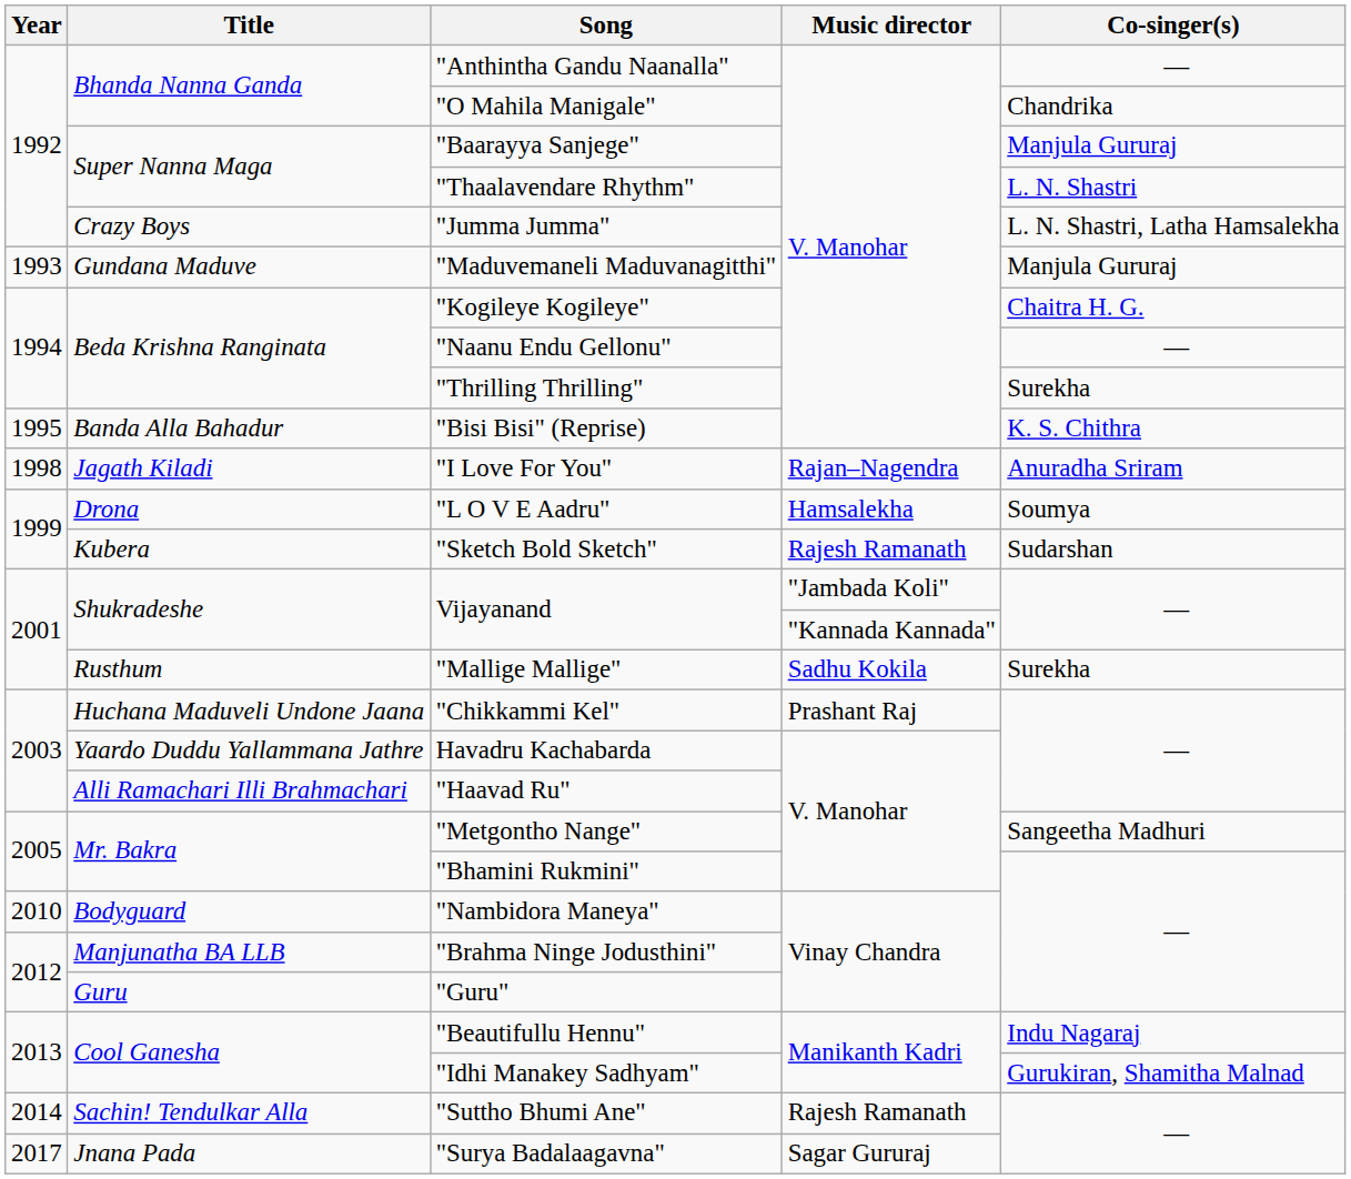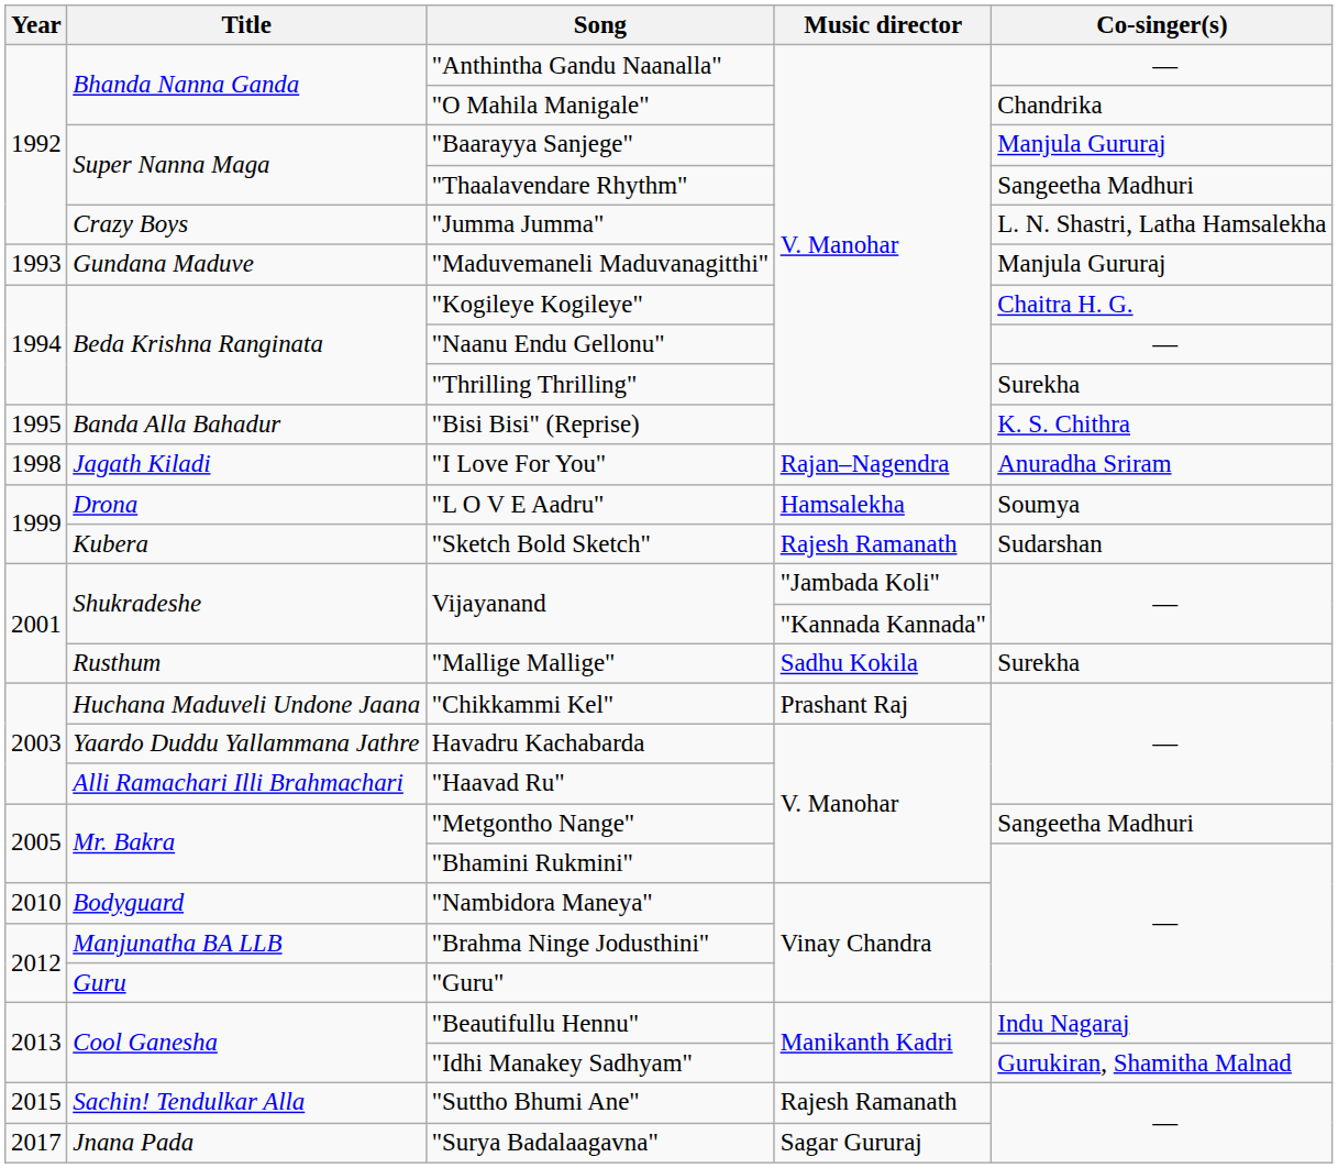 <table class="wikitable">
 <tr>
 <th>Year</th>
 <th>Title</th>
 <th>Song</th>
 <th>Music director</th>
 <th>Co-singer(s)</th>
 </tr>
 <tr>
 <td rowspan="5">1992</td>
 <td rowspan="2"><em><a href='#'>Bhanda Nanna Ganda</a></em></td>
 <td>"Anthintha Gandu Naanalla"</td>
 <td rowspan="10"><a href='#'>V. Manohar</a></td>
 <td style="text-align:center;"> —</td>
 </tr>
 <tr>
 <td>"O Mahila Manigale"</td>
 <td>Chandrika</td>
 </tr>
 <tr>
 <td rowspan="2"><em>Super Nanna Maga</em></td>
 <td>"Baarayya Sanjege"</td>
 <td><a href='#'>Manjula Gururaj</a></td>
 </tr>
 <tr>
 <td>"Thaalavendare Rhythm"</td>
-<td><a href='#'>L. N. Shastri</a></td>
+<td>Sangeetha Madhuri</td>
 </tr>
 <tr>
 <td><em>Crazy Boys</em></td>
 <td>"Jumma Jumma"</td>
 <td>L. N. Shastri, Latha Hamsalekha</td>
 </tr>
 <tr>
 <td>1993</td>
 <td><em>Gundana Maduve</em></td>
 <td>"Maduvemaneli Maduvanagitthi"</td>
 <td>Manjula Gururaj</td>
 </tr>
 <tr>
 <td rowspan="3">1994</td>
 <td rowspan="3"><em>Beda Krishna Ranginata</em></td>
 <td>"Kogileye Kogileye"</td>
 <td><a href='#'>Chaitra H. G.</a></td>
 </tr>
 <tr>
 <td>"Naanu Endu Gellonu"</td>
 <td style="text-align:center;"> —</td>
 </tr>
 <tr>
 <td>"Thrilling Thrilling"</td>
 <td>Surekha</td>
 </tr>
 <tr>
 <td>1995</td>
 <td><em>Banda Alla Bahadur</em></td>
 <td>"Bisi Bisi" (Reprise)</td>
 <td><a href='#'>K. S. Chithra</a></td>
 </tr>
 <tr>
 <td>1998</td>
 <td><em><a href='#'>Jagath Kiladi</a></em></td>
 <td>"I Love For You"</td>
 <td><a href='#'>Rajan–Nagendra</a></td>
 <td><a href='#'>Anuradha Sriram</a></td>
 </tr>
 <tr>
 <td rowspan="2">1999</td>
 <td><em><a href='#'>Drona</a></em></td>
 <td>"L O V E Aadru"</td>
 <td><a href='#'>Hamsalekha</a></td>
 <td>Soumya</td>
 </tr>
 <tr>
 <td><em>Kubera</em></td>
 <td>"Sketch Bold Sketch"</td>
 <td><a href='#'>Rajesh Ramanath</a></td>
 <td>Sudarshan</td>
 </tr>
 <tr>
 <td rowspan="3">2001</td>
 <td rowspan="2"><em>Shukradeshe</em></td>
 <td rowspan="2">Vijayanand</td>
 <td>"Jambada Koli"</td>
 <td rowspan="2" style="text-align:center;"> —</td>
 </tr>
 <tr>
 <td>"Kannada Kannada"</td>
 </tr>
 <tr>
 <td><em>Rusthum</em></td>
 <td>"Mallige Mallige"</td>
 <td><a href='#'>Sadhu Kokila</a></td>
 <td>Surekha</td>
 </tr>
 <tr>
 <td rowspan="3">2003</td>
 <td><em>Huchana Maduveli Undone Jaana</em></td>
 <td>"Chikkammi Kel"</td>
 <td>Prashant Raj</td>
 <td rowspan="3" style="text-align:center;"> —</td>
 </tr>
 <tr>
 <td><em>Yaardo Duddu Yallammana Jathre</em></td>
 <td>Havadru Kachabarda</td>
 <td rowspan="4">V. Manohar</td>
 </tr>
 <tr>
 <td><em><a href='#'>Alli Ramachari Illi Brahmachari</a></em></td>
 <td>"Haavad Ru"</td>
 </tr>
 <tr>
 <td rowspan="2">2005</td>
 <td rowspan="2"><em><a href='#'>Mr. Bakra</a></em></td>
 <td>"Metgontho Nange"</td>
 <td>Sangeetha Madhuri</td>
 </tr>
 <tr>
 <td>"Bhamini Rukmini"</td>
 <td rowspan="4" style="text-align:center;"> —</td>
 </tr>
 <tr>
 <td>2010</td>
 <td><em><a href='#'>Bodyguard</a></em></td>
 <td>"Nambidora Maneya"</td>
 <td rowspan="3">Vinay Chandra</td>
 </tr>
 <tr>
 <td rowspan="2">2012</td>
 <td><em><a href='#'>Manjunatha BA LLB</a></em></td>
 <td>"Brahma Ninge Jodusthini"</td>
 </tr>
 <tr>
 <td><em><a href='#'>Guru</a></em></td>
 <td>"Guru"</td>
 </tr>
 <tr>
 <td rowspan="2">2013</td>
 <td rowspan="2"><em><a href='#'>Cool Ganesha</a></em></td>
 <td>"Beautifullu Hennu"</td>
 <td rowspan="2"><a href='#'>Manikanth Kadri</a></td>
 <td><a href='#'>Indu Nagaraj</a></td>
 </tr>
 <tr>
 <td>"Idhi Manakey Sadhyam"</td>
 <td><a href='#'>Gurukiran</a>, <a href='#'>Shamitha Malnad</a></td>
 </tr>
 <tr>
-<td>2014</td>
+<td>2015</td>
 <td><em><a href='#'>Sachin! Tendulkar Alla</a></em></td>
 <td>"Suttho Bhumi Ane"</td>
 <td>Rajesh Ramanath</td>
 <td rowspan="2" style="text-align:center;"> —</td>
 </tr>
 <tr>
 <td>2017</td>
 <td><em>Jnana Pada</em></td>
 <td>"Surya Badalaagavna"</td>
 <td>Sagar Gururaj</td>
 </tr>
 </table>
